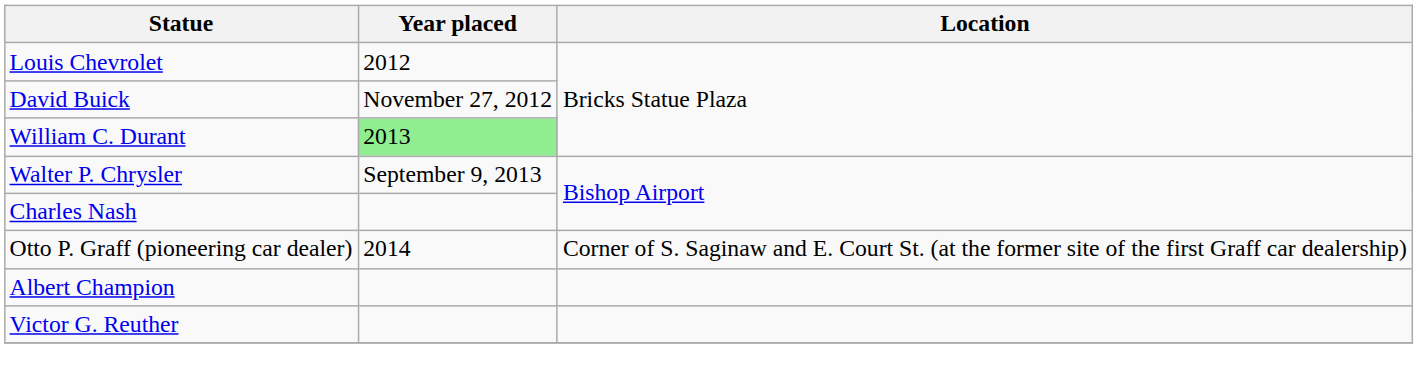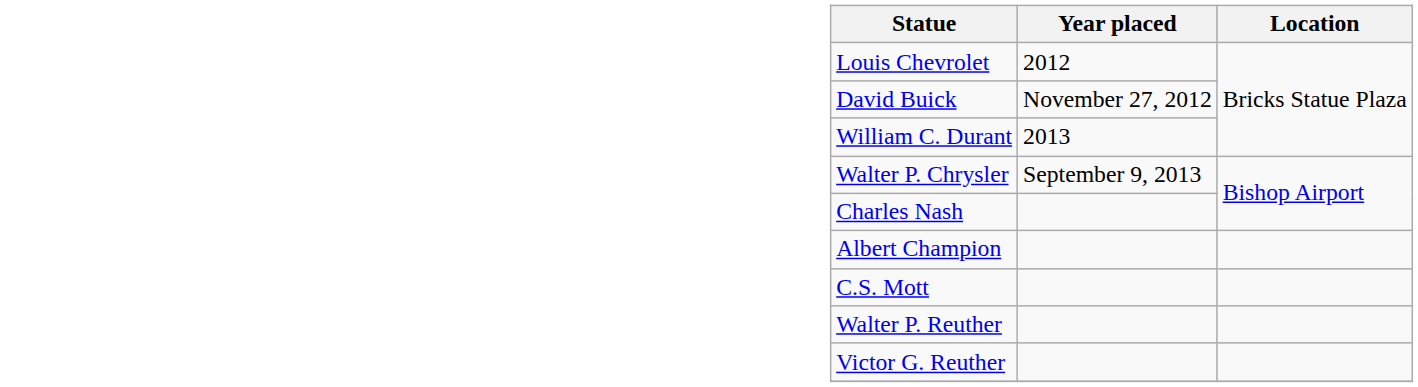 <table class="wikitable" align=right>
 <tr>
 <th>Statue</th>
 <th>Year placed</th>
 <th>Location</th>
 </tr>
 <tr>
 <td><a href='#'>Louis Chevrolet</a></td>
 <td>2012</td>
 <td rowspan=3>Bricks Statue Plaza</td>
 </tr>
 <tr>
 <td><a href='#'>David Buick</a></td>
 <td>November 27, 2012</td>
 </tr>
 <tr>
 <td><a href='#'>William C. Durant</a></td>
-<td style="background: lightgreen;">2013</td>
+<td>2013</td>
 </tr>
 <tr>
 <td><a href='#'>Walter P. Chrysler</a></td>
 <td>September 9, 2013</td>
 <td rowspan=2><a href='#'>Bishop Airport</a></td>
 </tr>
 <tr>
 <td><a href='#'>Charles Nash</a></td>
 <td></td>
 </tr>
 <tr>
-<td>Otto P. Graff (pioneering car dealer)</td>
-<td>2014</td>
-<td>Corner of S. Saginaw and E. Court St. (at the former site of the first Graff car dealership)</td>
+<td><a href='#'>Albert Champion</a></td>
+<td></td>
+<td></td>
 </tr>
 <tr>
-<td><a href='#'>Albert Champion</a></td>
+<td><a href='#'>C.S. Mott</a></td>
+<td></td>
+<td></td>
+</tr>
+<tr>
+<td><a href='#'>Walter P. Reuther</a></td>
 <td></td>
 <td></td>
 </tr>
 <tr>
 <td><a href='#'>Victor G. Reuther</a></td>
 <td></td>
 <td></td>
 </tr>
 <tr>
 </tr>
 </table>
